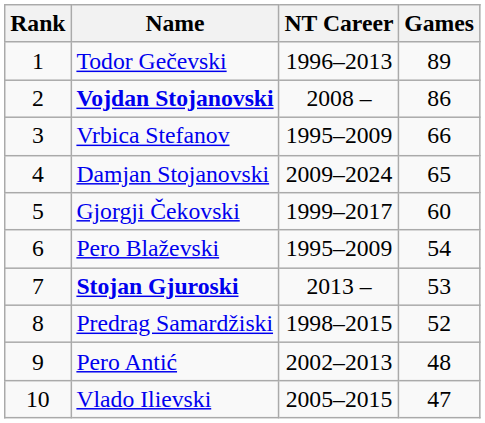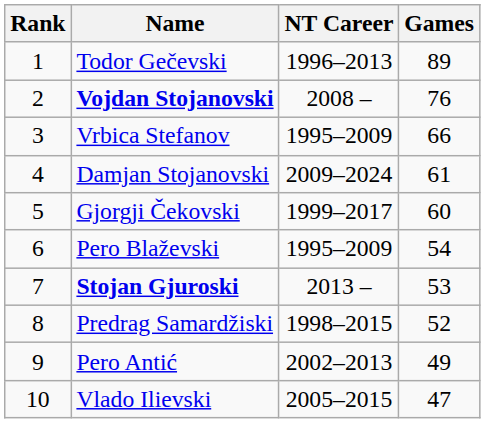 <table class="wikitable sortable" style="text-align: center;">
 <tr>
 <th>Rank</th>
 <th class="unsortable">Name</th>
 <th class="unsortable">NT Career</th>
 <th>Games</th>
 </tr>
 <tr>
 <td>1</td>
 <td style="text-align: left;"><a href='#'>Todor Gečevski</a></td>
 <td>1996–2013</td>
 <td>89</td>
 </tr>
 <tr>
 <td>2</td>
 <td style="text-align: left;"><strong><a href='#'>Vojdan Stojanovski</a></strong></td>
 <td>2008 –</td>
-<td>86</td>
+<td>76</td>
 </tr>
 <tr>
 <td>3</td>
 <td style="text-align: left;"><a href='#'>Vrbica Stefanov</a></td>
 <td>1995–2009</td>
 <td>66</td>
 </tr>
 <tr>
 <td>4</td>
 <td style="text-align: left;"><a href='#'>Damjan Stojanovski</a></td>
 <td>2009–2024</td>
-<td>65</td>
+<td>61</td>
 </tr>
 <tr>
 <td>5</td>
 <td style="text-align: left;"><a href='#'>Gjorgji Čekovski</a></td>
 <td>1999–2017</td>
 <td>60</td>
 </tr>
 <tr>
 <td>6</td>
 <td style="text-align: left;"><a href='#'>Pero Blaževski</a></td>
 <td>1995–2009</td>
 <td>54</td>
 </tr>
 <tr>
 <td>7</td>
 <td style="text-align: left;"><strong><a href='#'>Stojan Gjuroski</a></strong></td>
 <td>2013 –</td>
 <td>53</td>
 </tr>
 <tr>
 <td>8</td>
 <td style="text-align: left;"><a href='#'>Predrag Samardžiski</a></td>
 <td>1998–2015</td>
 <td>52</td>
 </tr>
 <tr>
 <td>9</td>
 <td style="text-align: left;"><a href='#'>Pero Antić</a></td>
 <td>2002–2013</td>
-<td>48</td>
+<td>49</td>
 </tr>
 <tr>
 <td>10</td>
 <td style="text-align: left;"><a href='#'>Vlado Ilievski</a></td>
 <td>2005–2015</td>
 <td>47</td>
 </tr>
 </table>
